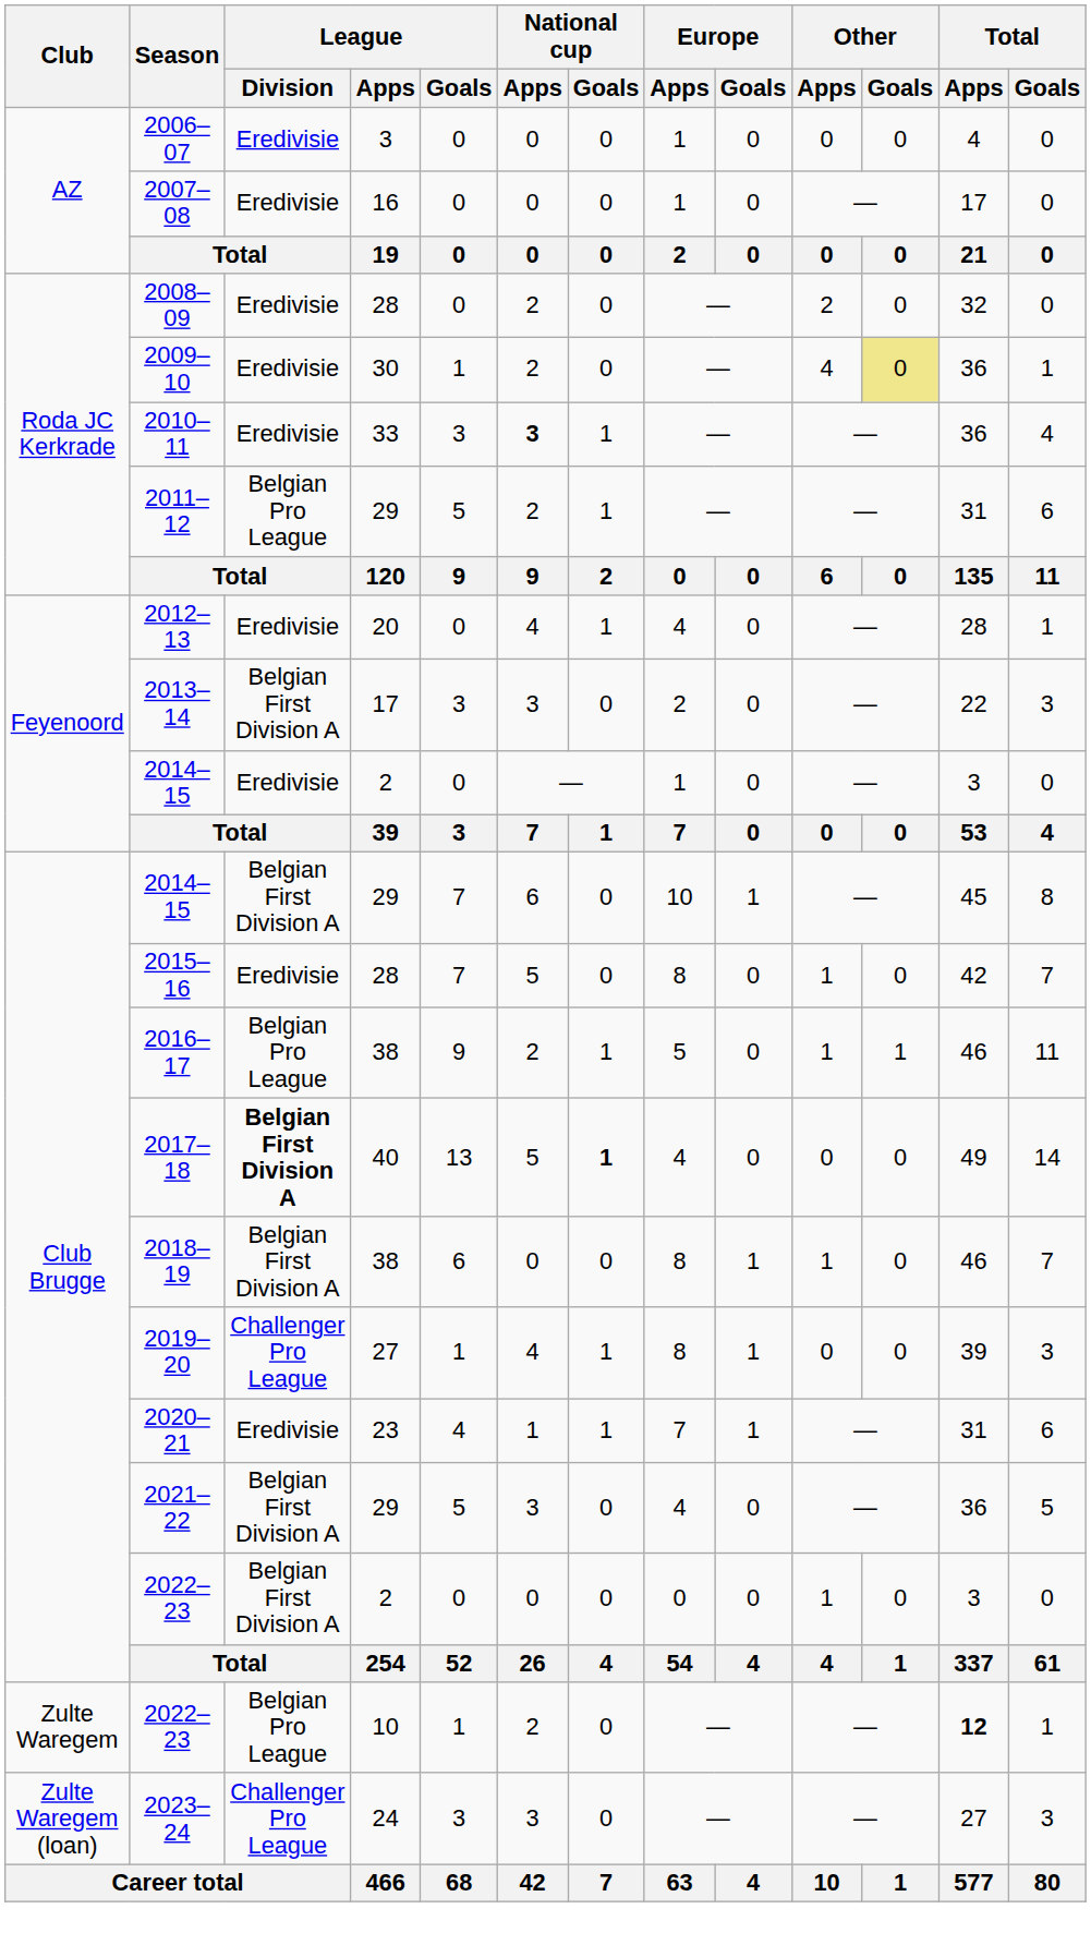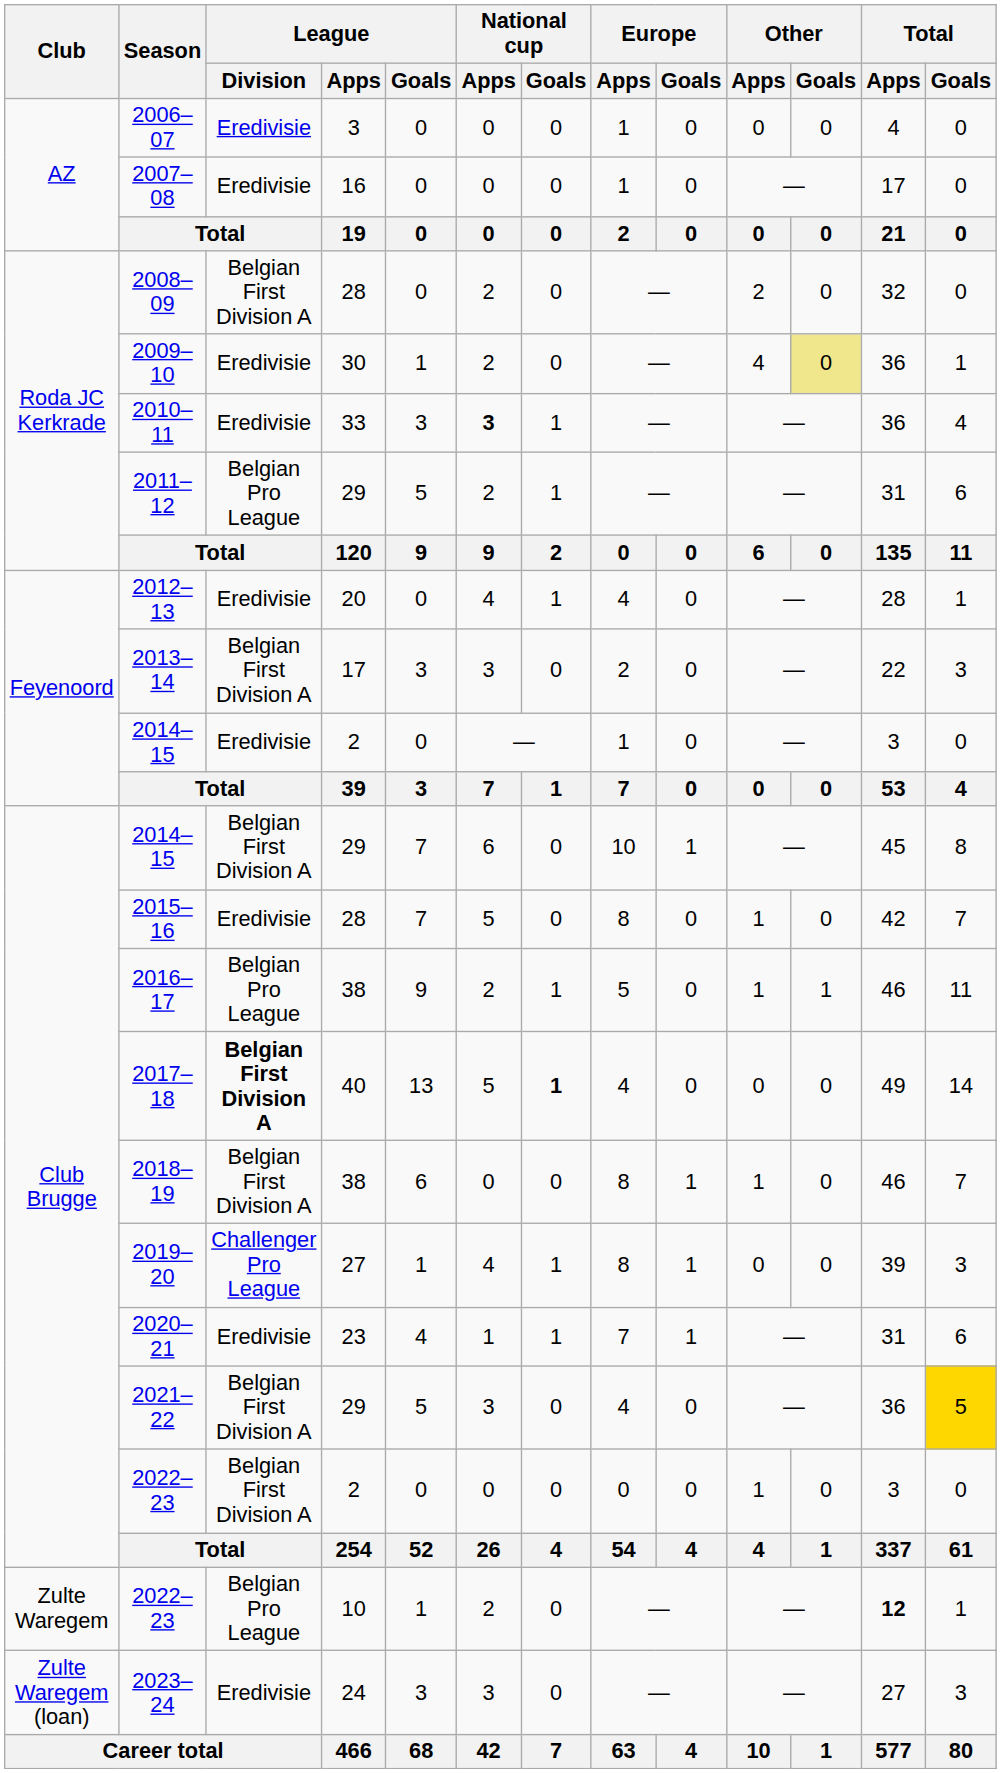 <table class="wikitable" style="text-align:center">
 <tr>
 <th rowspan="2">Club</th>
 <th rowspan="2">Season</th>
 <th colspan="3">League</th>
 <th colspan="2">National cup</th>
 <th colspan="2">Europe</th>
 <th colspan="2">Other</th>
 <th colspan="2">Total</th>
 </tr>
 <tr>
 <th>Division</th>
 <th>Apps</th>
 <th>Goals</th>
 <th>Apps</th>
 <th>Goals</th>
 <th>Apps</th>
 <th>Goals</th>
 <th>Apps</th>
 <th>Goals</th>
 <th>Apps</th>
 <th>Goals</th>
 </tr>
 <tr>
 <td rowspan="3"><a href='#'>AZ</a></td>
 <td><a href='#'>2006–07</a></td>
 <td><a href='#'>Eredivisie</a></td>
 <td>3</td>
 <td>0</td>
 <td>0</td>
 <td>0</td>
 <td>1</td>
 <td>0</td>
 <td>0</td>
 <td>0</td>
 <td>4</td>
 <td>0</td>
 </tr>
 <tr>
 <td><a href='#'>2007–08</a></td>
 <td>Eredivisie</td>
 <td>16</td>
 <td>0</td>
 <td>0</td>
 <td>0</td>
 <td>1</td>
 <td>0</td>
 <td colspan="2">—</td>
 <td>17</td>
 <td>0</td>
 </tr>
 <tr>
 <th colspan="2">Total</th>
 <th>19</th>
 <th>0</th>
 <th>0</th>
 <th>0</th>
 <th>2</th>
 <th>0</th>
 <th>0</th>
 <th>0</th>
 <th>21</th>
 <th>0</th>
 </tr>
 <tr>
 <td rowspan="5"><a href='#'>Roda JC Kerkrade</a></td>
 <td><a href='#'>2008–09</a></td>
-<td>Eredivisie</td>
+<td>Belgian First Division A</td>
 <td>28</td>
 <td>0</td>
 <td>2</td>
 <td>0</td>
 <td colspan="2">—</td>
 <td>2</td>
 <td>0</td>
 <td>32</td>
 <td>0</td>
 </tr>
 <tr>
 <td><a href='#'>2009–10</a></td>
 <td>Eredivisie</td>
 <td>30</td>
 <td>1</td>
 <td>2</td>
 <td>0</td>
 <td colspan="2">—</td>
 <td>4</td>
 <td style="background: khaki;">0</td>
 <td>36</td>
 <td>1</td>
 </tr>
 <tr>
 <td><a href='#'>2010–11</a></td>
 <td>Eredivisie</td>
 <td>33</td>
 <td>3</td>
 <td><strong>3</strong></td>
 <td>1</td>
 <td colspan="2">—</td>
 <td colspan="2">—</td>
 <td>36</td>
 <td>4</td>
 </tr>
 <tr>
 <td><a href='#'>2011–12</a></td>
 <td>Belgian Pro League</td>
 <td>29</td>
 <td>5</td>
 <td>2</td>
 <td>1</td>
 <td colspan="2">—</td>
 <td colspan="2">—</td>
 <td>31</td>
 <td>6</td>
 </tr>
 <tr>
 <th colspan="2">Total</th>
 <th>120</th>
 <th>9</th>
 <th>9</th>
 <th>2</th>
 <th>0</th>
 <th>0</th>
 <th>6</th>
 <th>0</th>
 <th>135</th>
 <th>11</th>
 </tr>
 <tr>
 <td rowspan="4"><a href='#'>Feyenoord</a></td>
 <td><a href='#'>2012–13</a></td>
 <td>Eredivisie</td>
 <td>20</td>
 <td>0</td>
 <td>4</td>
 <td>1</td>
 <td>4</td>
 <td>0</td>
 <td colspan="2">—</td>
 <td>28</td>
 <td>1</td>
 </tr>
 <tr>
 <td><a href='#'>2013–14</a></td>
 <td>Belgian First Division A</td>
 <td>17</td>
 <td>3</td>
 <td>3</td>
 <td>0</td>
 <td>2</td>
 <td>0</td>
 <td colspan="2">—</td>
 <td>22</td>
 <td>3</td>
 </tr>
 <tr>
 <td><a href='#'>2014–15</a></td>
 <td>Eredivisie</td>
 <td>2</td>
 <td>0</td>
 <td colspan="2">—</td>
 <td>1</td>
 <td>0</td>
 <td colspan="2">—</td>
 <td>3</td>
 <td>0</td>
 </tr>
 <tr>
 <th colspan="2">Total</th>
 <th>39</th>
 <th>3</th>
 <th>7</th>
 <th>1</th>
 <th>7</th>
 <th>0</th>
 <th>0</th>
 <th>0</th>
 <th>53</th>
 <th>4</th>
 </tr>
 <tr>
 <td rowspan="10"><a href='#'>Club Brugge</a></td>
 <td><a href='#'>2014–15</a></td>
 <td>Belgian First Division A</td>
 <td>29</td>
 <td>7</td>
 <td>6</td>
 <td>0</td>
 <td>10</td>
 <td>1</td>
 <td colspan="2">—</td>
 <td>45</td>
 <td>8</td>
 </tr>
 <tr>
 <td><a href='#'>2015–16</a></td>
 <td>Eredivisie</td>
 <td>28</td>
 <td>7</td>
 <td>5</td>
 <td>0</td>
 <td>8</td>
 <td>0</td>
 <td>1</td>
 <td>0</td>
 <td>42</td>
 <td>7</td>
 </tr>
 <tr>
 <td><a href='#'>2016–17</a></td>
 <td>Belgian Pro League</td>
 <td>38</td>
 <td>9</td>
 <td>2</td>
 <td>1</td>
 <td>5</td>
 <td>0</td>
 <td>1</td>
 <td>1</td>
 <td>46</td>
 <td>11</td>
 </tr>
 <tr>
 <td><a href='#'>2017–18</a></td>
 <td><strong>Belgian First Division A</strong></td>
 <td>40</td>
 <td>13</td>
 <td>5</td>
 <td><strong>1</strong></td>
 <td>4</td>
 <td>0</td>
 <td>0</td>
 <td>0</td>
 <td>49</td>
 <td>14</td>
 </tr>
 <tr>
 <td><a href='#'>2018–19</a></td>
 <td>Belgian First Division A</td>
 <td>38</td>
 <td>6</td>
 <td>0</td>
 <td>0</td>
 <td>8</td>
 <td>1</td>
 <td>1</td>
 <td>0</td>
 <td>46</td>
 <td>7</td>
 </tr>
 <tr>
 <td><a href='#'>2019–20</a></td>
 <td><a href='#'>Challenger Pro League</a></td>
 <td>27</td>
 <td>1</td>
 <td>4</td>
 <td>1</td>
 <td>8</td>
 <td>1</td>
 <td>0</td>
 <td>0</td>
 <td>39</td>
 <td>3</td>
 </tr>
 <tr>
 <td><a href='#'>2020–21</a></td>
 <td>Eredivisie</td>
 <td>23</td>
 <td>4</td>
 <td>1</td>
 <td>1</td>
 <td>7</td>
 <td>1</td>
 <td colspan="2">—</td>
 <td>31</td>
 <td>6</td>
 </tr>
 <tr>
 <td><a href='#'>2021–22</a></td>
 <td>Belgian First Division A</td>
 <td>29</td>
 <td>5</td>
 <td>3</td>
 <td>0</td>
 <td>4</td>
 <td>0</td>
 <td colspan="2">—</td>
 <td>36</td>
-<td>5</td>
+<td style="background: gold;">5</td>
 </tr>
 <tr>
 <td><a href='#'>2022–23</a></td>
 <td>Belgian First Division A</td>
 <td>2</td>
 <td>0</td>
 <td>0</td>
 <td>0</td>
 <td>0</td>
 <td>0</td>
 <td>1</td>
 <td>0</td>
 <td>3</td>
 <td>0</td>
 </tr>
 <tr>
 <th colspan="2">Total</th>
 <th>254</th>
 <th>52</th>
 <th>26</th>
 <th>4</th>
 <th>54</th>
 <th>4</th>
 <th>4</th>
 <th>1</th>
 <th>337</th>
 <th>61</th>
 </tr>
 <tr>
 <td>Zulte Waregem</td>
 <td><a href='#'>2022–23</a></td>
 <td>Belgian Pro League</td>
 <td>10</td>
 <td>1</td>
 <td>2</td>
 <td>0</td>
 <td colspan="2">—</td>
 <td colspan="2">—</td>
 <td><strong>12</strong></td>
 <td>1</td>
 </tr>
 <tr>
 <td><a href='#'>Zulte Waregem</a> (loan)</td>
 <td><a href='#'>2023–24</a></td>
-<td><a href='#'>Challenger Pro League</a></td>
+<td>Eredivisie</td>
 <td>24</td>
 <td>3</td>
 <td>3</td>
 <td>0</td>
 <td colspan="2">—</td>
 <td colspan="2">—</td>
 <td>27</td>
 <td>3</td>
 </tr>
 <tr>
 <th colspan="3">Career total</th>
 <th>466</th>
 <th>68</th>
 <th>42</th>
 <th>7</th>
 <th>63</th>
 <th>4</th>
 <th>10</th>
 <th>1</th>
 <th>577</th>
 <th>80</th>
 </tr>
 </table>
